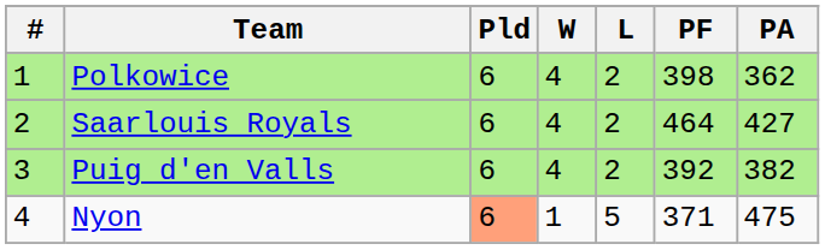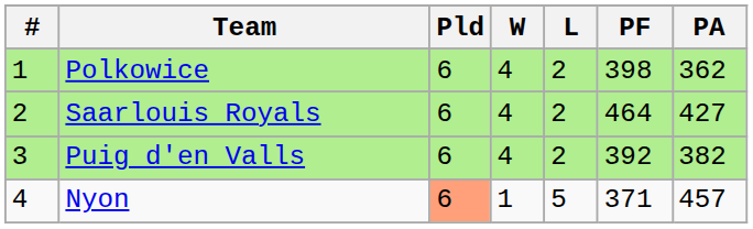 <table class=wikitable>
 <tr align=center>
 </tr>
 <tr>
 <th width=20>#</th>
 <th width=175>Team</th>
 <th width=20>Pld</th>
 <th width=20>W</th>
 <th width=20>L</th>
 <th width=30>PF</th>
 <th width=30>PA</th>
 </tr>
 <tr bgcolor=B0EE90>
 <td>1</td>
 <td align="left"> <a href='#'>Polkowice</a></td>
 <td>6</td>
 <td>4</td>
 <td>2</td>
 <td>398</td>
 <td>362</td>
 </tr>
 <tr bgcolor=B0EE90>
 <td>2</td>
 <td align="left"> <a href='#'>Saarlouis Royals</a></td>
 <td>6</td>
 <td>4</td>
 <td>2</td>
 <td>464</td>
 <td>427</td>
 </tr>
 <tr bgcolor=B0EE90>
 <td>3</td>
 <td align="left"> <a href='#'>Puig d'en Valls</a></td>
 <td>6</td>
 <td>4</td>
 <td>2</td>
 <td>392</td>
 <td>382</td>
 </tr>
 <tr>
 <td>4</td>
 <td align="left"> <a href='#'>Nyon</a></td>
 <td style="background: lightsalmon;">6</td>
 <td>1</td>
 <td>5</td>
 <td>371</td>
-<td>475</td>
+<td>457</td>
 </tr>
 </table>
